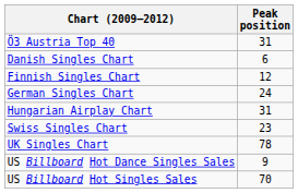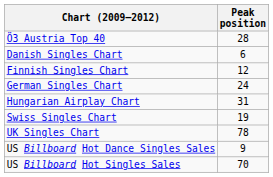 <table class="wikitable sortable">
 <tr>
 <th>Chart (2009–2012)</th>
 <th>Peak<br>position</th>
 </tr>
 <tr>
 <td><a href='#'>Ö3 Austria Top 40</a></td>
-<td align="center">31</td>
+<td align="center">28</td>
 </tr>
 <tr>
 <td><a href='#'>Danish Singles Chart</a></td>
 <td align="center">6</td>
 </tr>
 <tr>
 <td><a href='#'>Finnish Singles Chart</a></td>
 <td align="center">12</td>
 </tr>
 <tr>
 <td><a href='#'>German Singles Chart</a></td>
 <td align="center">24</td>
 </tr>
 <tr>
 <td><a href='#'>Hungarian Airplay Chart</a></td>
 <td align="center">31</td>
 </tr>
 <tr>
 <td><a href='#'>Swiss Singles Chart</a></td>
-<td align="center">23</td>
+<td align="center">19</td>
 </tr>
 <tr>
 <td><a href='#'>UK Singles Chart</a></td>
 <td align="center">78</td>
 </tr>
 <tr>
 <td>US <em><a href='#'>Billboard</a></em> <a href='#'>Hot Dance Singles Sales</a></td>
 <td align="center">9</td>
 </tr>
 <tr>
 <td>US <em><a href='#'>Billboard</a></em> <a href='#'>Hot Singles Sales</a></td>
 <td align="center">70</td>
 </tr>
 </table>
